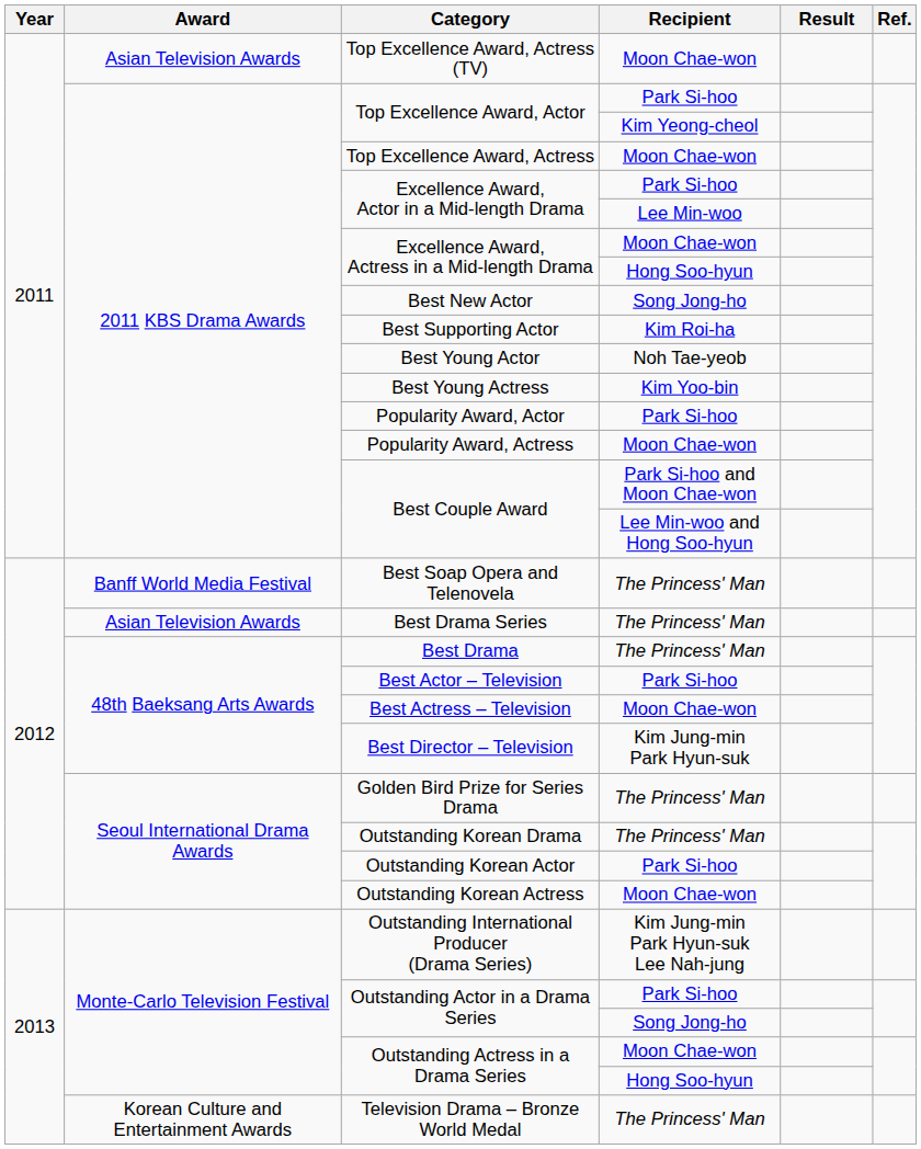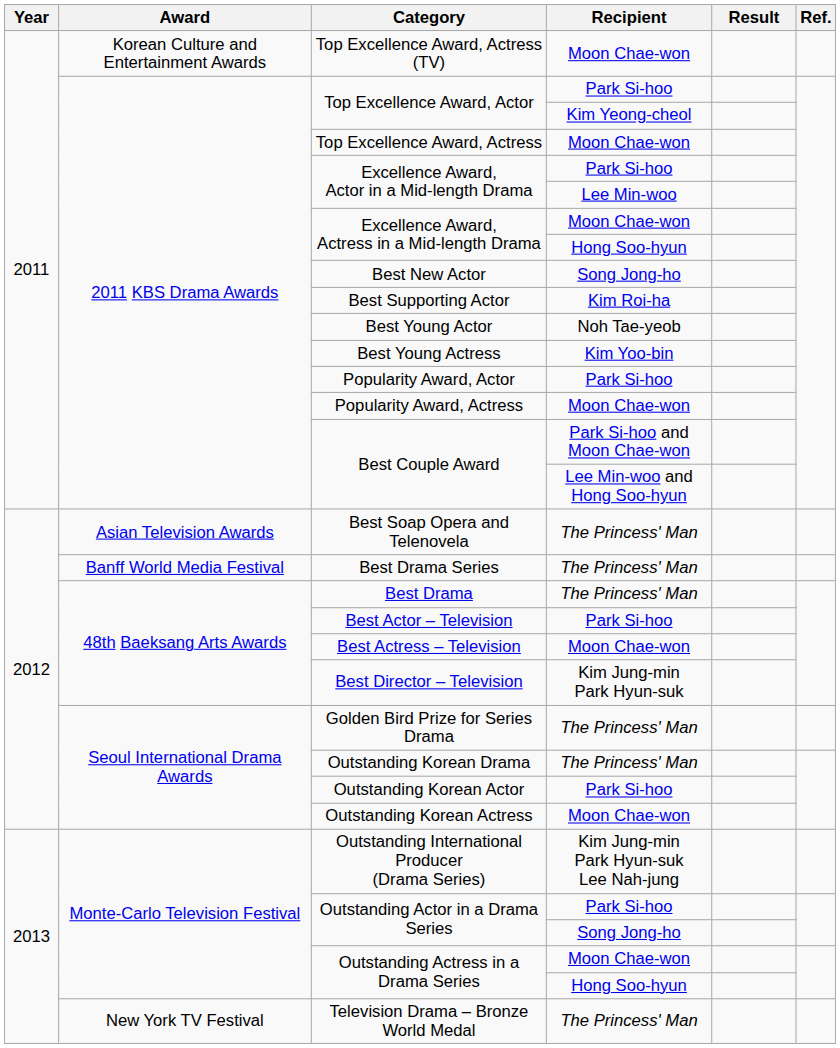 <table class="wikitable" style="text-align:center; font-size:100%; width:800px">
 <tr>
 <th width="50">Year</th>
 <th width="320">Award</th>
 <th width="300">Category</th>
 <th width="200">Recipient</th>
 <th width="90">Result</th>
 <th>Ref.</th>
 </tr>
 <tr>
 <td rowspan=16>2011</td>
-<td><a href='#'>Asian Television Awards</a></td>
+<td>Korean Culture and Entertainment Awards</td>
 <td>Top Excellence Award, Actress (TV)</td>
 <td><a href='#'>Moon Chae-won</a></td>
 <td></td>
 <td></td>
 </tr>
 <tr>
 <td rowspan=15><a href='#'>2011</a> <a href='#'>KBS Drama Awards</a></td>
 <td rowspan="2">Top Excellence Award, Actor</td>
 <td><a href='#'>Park Si-hoo</a></td>
 <td></td>
 <td rowspan=15></td>
 </tr>
 <tr>
 <td><a href='#'>Kim Yeong-cheol</a></td>
 <td></td>
 </tr>
 <tr>
 <td>Top Excellence Award, Actress</td>
 <td><a href='#'>Moon Chae-won</a></td>
 <td></td>
 </tr>
 <tr>
 <td rowspan=2>Excellence Award, <br> Actor in a Mid-length Drama</td>
 <td><a href='#'>Park Si-hoo</a></td>
 <td></td>
 </tr>
 <tr>
 <td><a href='#'>Lee Min-woo</a></td>
 <td></td>
 </tr>
 <tr>
 <td rowspan=2>Excellence Award, <br> Actress in a Mid-length Drama</td>
 <td><a href='#'>Moon Chae-won</a></td>
 <td></td>
 </tr>
 <tr>
 <td><a href='#'>Hong Soo-hyun</a></td>
 <td></td>
 </tr>
 <tr>
 <td>Best New Actor</td>
 <td><a href='#'>Song Jong-ho</a></td>
 <td></td>
 </tr>
 <tr>
 <td>Best Supporting Actor</td>
 <td><a href='#'>Kim Roi-ha</a></td>
 <td></td>
 </tr>
 <tr>
 <td>Best Young Actor</td>
 <td>Noh Tae-yeob</td>
 <td></td>
 </tr>
 <tr>
 <td>Best Young Actress</td>
 <td><a href='#'>Kim Yoo-bin</a></td>
 <td></td>
 </tr>
 <tr>
 <td>Popularity Award, Actor</td>
 <td><a href='#'>Park Si-hoo</a></td>
 <td></td>
 </tr>
 <tr>
 <td>Popularity Award, Actress</td>
 <td><a href='#'>Moon Chae-won</a></td>
 <td></td>
 </tr>
 <tr>
 <td rowspan=2>Best Couple Award</td>
 <td><a href='#'>Park Si-hoo</a> and <br> <a href='#'>Moon Chae-won</a></td>
 <td></td>
 </tr>
 <tr>
 <td><a href='#'>Lee Min-woo</a> and <br> <a href='#'>Hong Soo-hyun</a></td>
 <td></td>
 </tr>
 <tr>
 <td rowspan=10>2012</td>
-<td><a href='#'>Banff World Media Festival</a></td>
+<td><a href='#'>Asian Television Awards</a></td>
 <td>Best Soap Opera and Telenovela</td>
 <td><em>The Princess' Man</em></td>
 <td></td>
 <td></td>
 </tr>
 <tr>
-<td><a href='#'>Asian Television Awards</a></td>
+<td><a href='#'>Banff World Media Festival</a></td>
 <td>Best Drama Series</td>
 <td><em>The Princess' Man</em></td>
 <td></td>
 <td></td>
 </tr>
 <tr>
 <td rowspan=4><a href='#'>48th</a> <a href='#'>Baeksang Arts Awards</a></td>
 <td><a href='#'>Best Drama</a></td>
 <td><em>The Princess' Man</em></td>
 <td></td>
 <td rowspan=4></td>
 </tr>
 <tr>
 <td><a href='#'>Best Actor – Television</a></td>
 <td><a href='#'>Park Si-hoo</a></td>
 <td></td>
 </tr>
 <tr>
 <td><a href='#'>Best Actress – Television</a></td>
 <td><a href='#'>Moon Chae-won</a></td>
 <td></td>
 </tr>
 <tr>
 <td><a href='#'>Best Director – Television</a></td>
 <td>Kim Jung-min <br> Park Hyun-suk</td>
 <td></td>
 </tr>
 <tr>
 <td rowspan=4><a href='#'>Seoul International Drama Awards</a></td>
 <td>Golden Bird Prize for Series Drama</td>
 <td><em>The Princess' Man</em></td>
 <td></td>
 <td></td>
 </tr>
 <tr>
 <td>Outstanding Korean Drama</td>
 <td><em>The Princess' Man</em></td>
 <td></td>
 <td rowspan=3></td>
 </tr>
 <tr>
 <td>Outstanding Korean Actor</td>
 <td><a href='#'>Park Si-hoo</a></td>
 <td></td>
 </tr>
 <tr>
 <td>Outstanding Korean Actress</td>
 <td><a href='#'>Moon Chae-won</a></td>
 <td></td>
 </tr>
 <tr>
 <td rowspan=6>2013</td>
 <td rowspan=5><a href='#'>Monte-Carlo Television Festival</a></td>
 <td>Outstanding International Producer <br> (Drama Series)</td>
 <td>Kim Jung-min <br> Park Hyun-suk <br> Lee Nah-jung</td>
 <td></td>
 <td></td>
 </tr>
 <tr>
 <td rowspan=2>Outstanding Actor in a Drama Series</td>
 <td><a href='#'>Park Si-hoo</a></td>
 <td></td>
 <td rowspan=2></td>
 </tr>
 <tr>
 <td><a href='#'>Song Jong-ho</a></td>
 <td></td>
 </tr>
 <tr>
 <td rowspan=2>Outstanding Actress in a Drama Series</td>
 <td><a href='#'>Moon Chae-won</a></td>
 <td></td>
 <td rowspan=2></td>
 </tr>
 <tr>
 <td><a href='#'>Hong Soo-hyun</a></td>
 <td></td>
 </tr>
 <tr>
-<td>Korean Culture and Entertainment Awards</td>
+<td>New York TV Festival</td>
 <td>Television Drama – Bronze World Medal</td>
 <td><em>The Princess' Man</em></td>
 <td></td>
 <td></td>
 </tr>
 </table>
